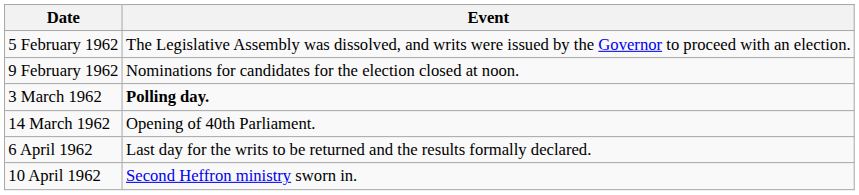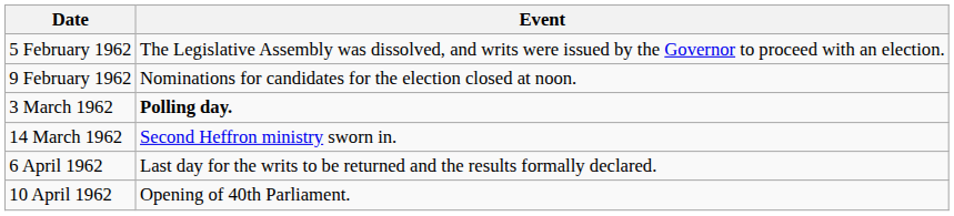 <table class="wikitable">
 <tr>
 <th>Date</th>
 <th>Event</th>
 </tr>
 <tr>
 <td>5 February 1962</td>
 <td>The Legislative Assembly was dissolved, and writs were issued by the <a href='#'>Governor</a> to proceed with an election.</td>
 </tr>
 <tr>
 <td>9 February 1962</td>
 <td>Nominations for candidates for the election closed at noon.</td>
 </tr>
 <tr>
 <td>3 March 1962</td>
 <td><strong>Polling day.</strong></td>
 </tr>
 <tr>
 <td>14 March 1962</td>
-<td>Opening of 40th Parliament.</td>
+<td><a href='#'>Second Heffron ministry</a> sworn in.</td>
 </tr>
 <tr>
 <td>6 April 1962</td>
 <td>Last day for the writs to be returned and the results formally declared.</td>
 </tr>
 <tr>
 <td>10 April 1962</td>
-<td><a href='#'>Second Heffron ministry</a> sworn in.</td>
+<td>Opening of 40th Parliament.</td>
 </tr>
 </table>
